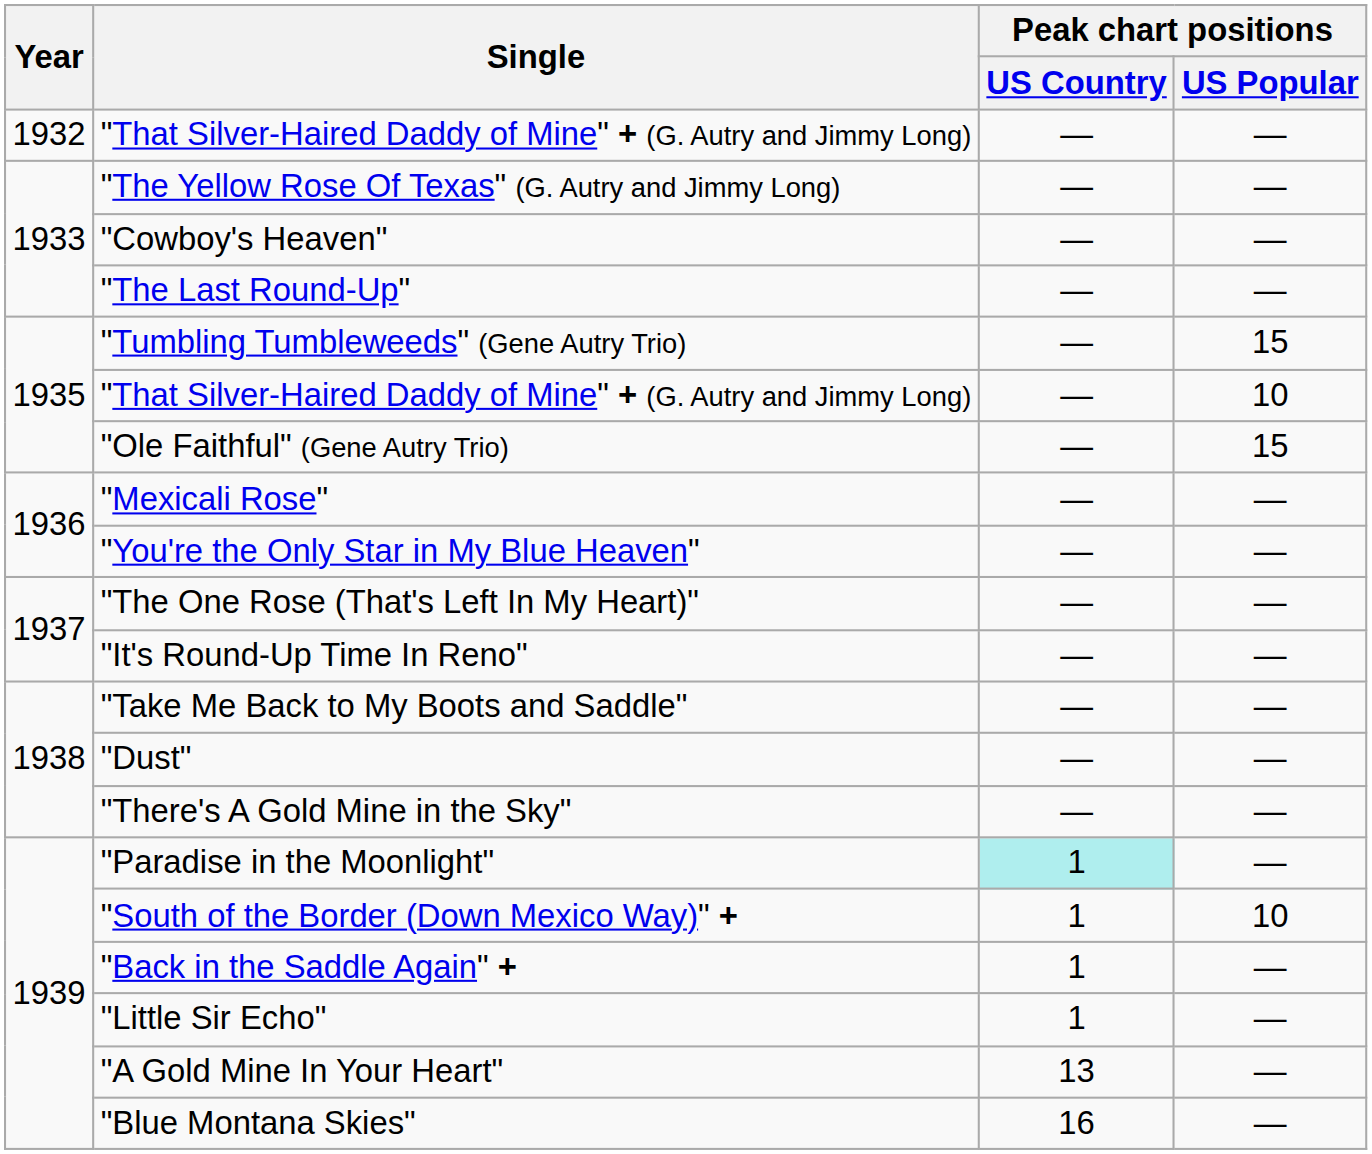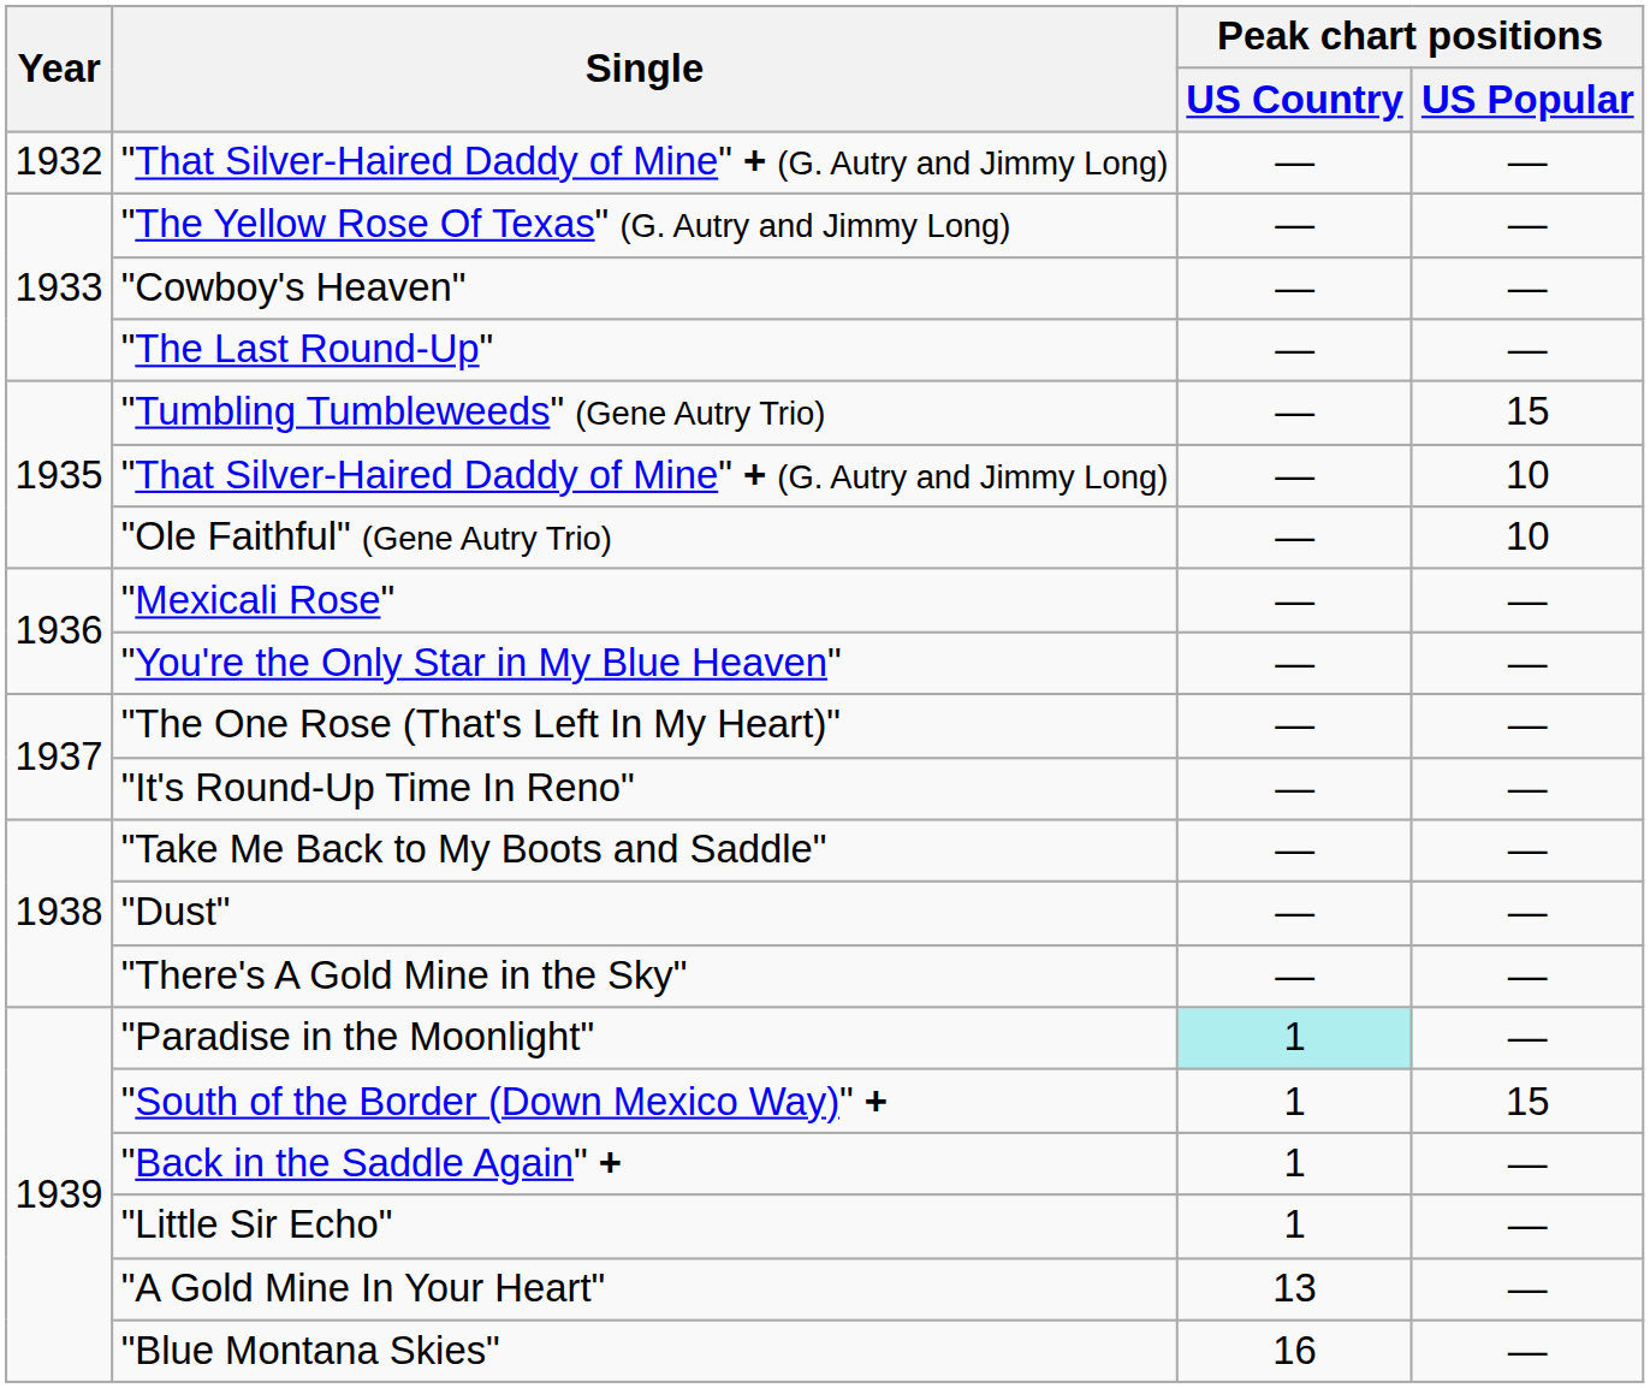 <table class="wikitable">
 <tr>
 <th rowspan="2">Year</th>
 <th rowspan="2">Single</th>
 <th colspan="2">Peak chart positions</th>
 </tr>
 <tr>
 <th><a href='#'>US Country</a></th>
 <th><a href='#'>US Popular</a></th>
 </tr>
 <tr>
 <td>1932</td>
 <td>"<a href='#'>That Silver-Haired Daddy of Mine</a>" <strong>+</strong> <small>(G. Autry and Jimmy Long)</small></td>
 <td align="center">—</td>
 <td align="center">—</td>
 </tr>
 <tr>
 <td rowspan="3">1933</td>
 <td>"<a href='#'>The Yellow Rose Of Texas</a>" <small>(G. Autry and Jimmy Long)</small></td>
 <td align="center">—</td>
 <td align="center">—</td>
 </tr>
 <tr>
 <td>"Cowboy's Heaven"</td>
 <td align="center">—</td>
 <td align="center">—</td>
 </tr>
 <tr>
 <td>"<a href='#'>The Last Round-Up</a>"</td>
 <td align="center">—</td>
 <td align="center">—</td>
 </tr>
 <tr>
 <td rowspan="3">1935</td>
 <td>"<a href='#'>Tumbling Tumbleweeds</a>" <small>(Gene Autry Trio)</small></td>
 <td align="center">—</td>
 <td align="center">15</td>
 </tr>
 <tr>
 <td>"<a href='#'>That Silver-Haired Daddy of Mine</a>" <strong>+</strong> <small>(G. Autry and Jimmy Long)</small></td>
 <td align="center">—</td>
 <td align="center">10</td>
 </tr>
 <tr>
 <td>"Ole Faithful" <small>(Gene Autry Trio)</small></td>
 <td align="center">—</td>
-<td align="center">15</td>
+<td align="center">10</td>
 </tr>
 <tr>
 <td rowspan="2">1936</td>
 <td>"<a href='#'>Mexicali Rose</a>"</td>
 <td align="center">—</td>
 <td align="center">—</td>
 </tr>
 <tr>
 <td>"<a href='#'>You're the Only Star in My Blue Heaven</a>"</td>
 <td align="center">—</td>
 <td align="center">—</td>
 </tr>
 <tr>
 <td rowspan="2">1937</td>
 <td>"The One Rose (That's Left In My Heart)"</td>
 <td align="center">—</td>
 <td align="center">—</td>
 </tr>
 <tr>
 <td>"It's Round-Up Time In Reno"</td>
 <td align="center">—</td>
 <td align="center">—</td>
 </tr>
 <tr>
 <td rowspan="3">1938</td>
 <td>"Take Me Back to My Boots and Saddle"</td>
 <td align="center">—</td>
 <td align="center">—</td>
 </tr>
 <tr>
 <td>"Dust"</td>
 <td align="center">—</td>
 <td align="center">—</td>
 </tr>
 <tr>
 <td>"There's A Gold Mine in the Sky"</td>
 <td align="center">—</td>
 <td align="center">—</td>
 </tr>
 <tr>
 <td rowspan="6">1939</td>
 <td>"Paradise in the Moonlight"</td>
 <td align="center" style="background: paleturquoise;">1</td>
 <td align="center">—</td>
 </tr>
 <tr>
 <td>"<a href='#'>South of the Border (Down Mexico Way)</a>" <strong>+</strong> </td>
 <td align="center">1</td>
-<td align="center">10</td>
+<td align="center">15</td>
 </tr>
 <tr>
 <td>"<a href='#'>Back in the Saddle Again</a>" <strong>+</strong>  </td>
 <td align="center">1</td>
 <td align="center">—</td>
 </tr>
 <tr>
 <td>"Little Sir Echo"</td>
 <td align="center">1</td>
 <td align="center">—</td>
 </tr>
 <tr>
 <td>"A Gold Mine In Your Heart"</td>
 <td align="center">13</td>
 <td align="center">—</td>
 </tr>
 <tr>
 <td>"Blue Montana Skies"</td>
 <td align="center">16</td>
 <td align="center">—</td>
 </tr>
 </table>
